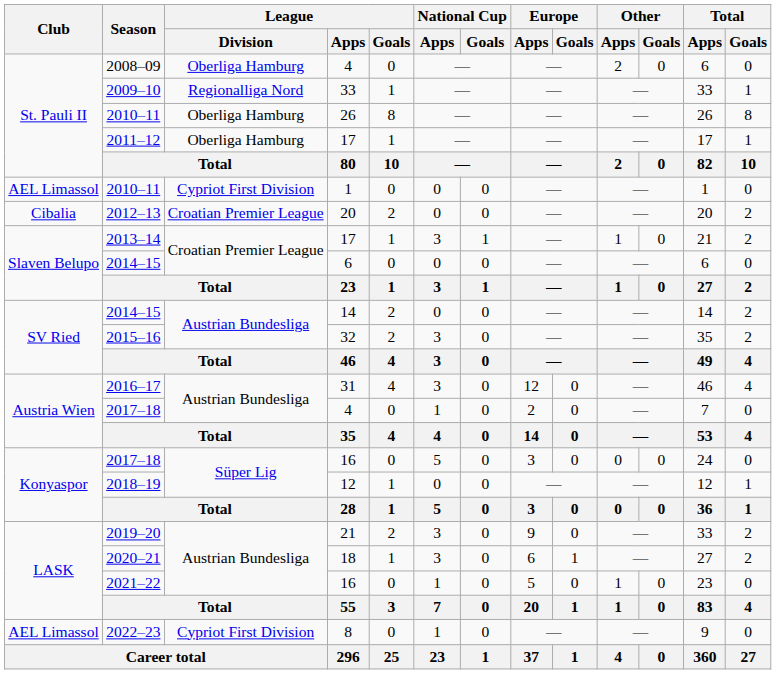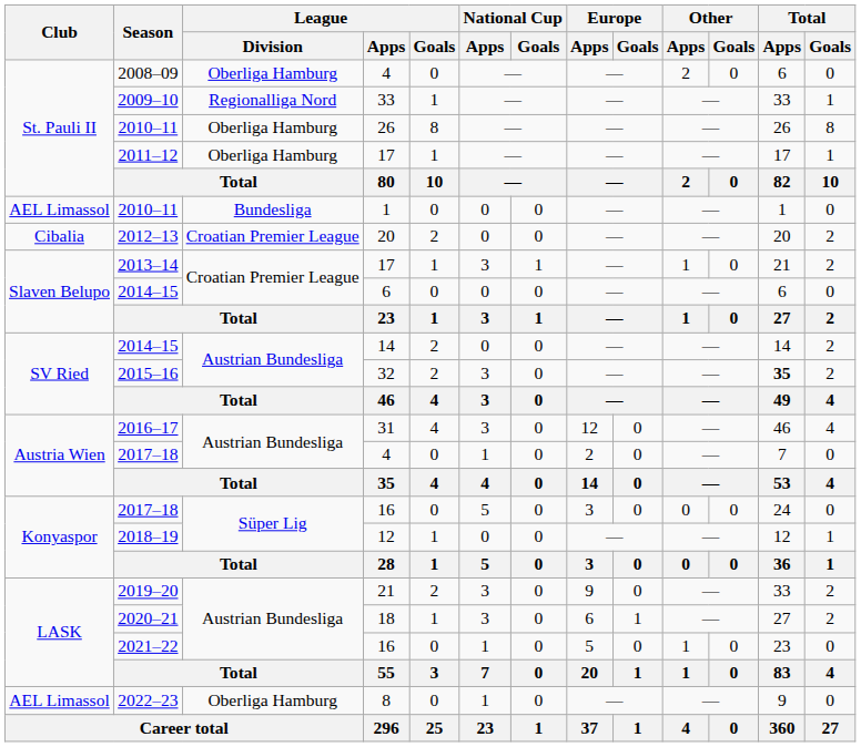 <table class="wikitable" style="text-align:center">
 <tr>
 <th rowspan="2">Club</th>
 <th rowspan="2">Season</th>
 <th colspan="3">League</th>
 <th colspan="2">National Cup</th>
 <th colspan="2">Europe</th>
 <th colspan="2">Other</th>
 <th colspan="2">Total</th>
 </tr>
 <tr>
 <th>Division</th>
 <th>Apps</th>
 <th>Goals</th>
 <th>Apps</th>
 <th>Goals</th>
 <th>Apps</th>
 <th>Goals</th>
 <th>Apps</th>
 <th>Goals</th>
 <th>Apps</th>
 <th>Goals</th>
 </tr>
 <tr>
 <td rowspan="5"><a href='#'>St. Pauli II</a></td>
 <td>2008–09</td>
 <td><a href='#'>Oberliga Hamburg</a></td>
 <td>4</td>
 <td>0</td>
 <td colspan="2">—</td>
 <td colspan="2">—</td>
 <td>2</td>
 <td>0</td>
 <td>6</td>
 <td>0</td>
 </tr>
 <tr>
 <td><a href='#'>2009–10</a></td>
 <td><a href='#'>Regionalliga Nord</a></td>
 <td>33</td>
 <td>1</td>
 <td colspan="2">—</td>
 <td colspan="2">—</td>
 <td colspan="2">—</td>
 <td>33</td>
 <td>1</td>
 </tr>
 <tr>
 <td><a href='#'>2010–11</a></td>
 <td>Oberliga Hamburg</td>
 <td>26</td>
 <td>8</td>
 <td colspan="2">—</td>
 <td colspan="2">—</td>
 <td colspan="2">—</td>
 <td>26</td>
 <td>8</td>
 </tr>
 <tr>
 <td><a href='#'>2011–12</a></td>
 <td>Oberliga Hamburg</td>
 <td>17</td>
 <td>1</td>
 <td colspan="2">—</td>
 <td colspan="2">—</td>
 <td colspan="2">—</td>
 <td>17</td>
 <td>1</td>
 </tr>
 <tr>
 <th colspan="2">Total</th>
 <th>80</th>
 <th>10</th>
 <th colspan="2">—</th>
 <th colspan="2">—</th>
 <th>2</th>
 <th>0</th>
 <th>82</th>
 <th>10</th>
 </tr>
 <tr>
 <td><a href='#'>AEL Limassol</a></td>
 <td><a href='#'>2010–11</a></td>
-<td><a href='#'>Cypriot First Division</a></td>
+<td><a href='#'>Bundesliga</a></td>
 <td>1</td>
 <td>0</td>
 <td>0</td>
 <td>0</td>
 <td colspan="2">—</td>
 <td colspan="2">—</td>
 <td>1</td>
 <td>0</td>
 </tr>
 <tr>
 <td><a href='#'>Cibalia</a></td>
 <td><a href='#'>2012–13</a></td>
 <td><a href='#'>Croatian Premier League</a></td>
 <td>20</td>
 <td>2</td>
 <td>0</td>
 <td>0</td>
 <td colspan="2">—</td>
 <td colspan="2">—</td>
 <td>20</td>
 <td>2</td>
 </tr>
 <tr>
 <td rowspan="3"><a href='#'>Slaven Belupo</a></td>
 <td><a href='#'>2013–14</a></td>
 <td rowspan="2">Croatian Premier League</td>
 <td>17</td>
 <td>1</td>
 <td>3</td>
 <td>1</td>
 <td colspan="2">—</td>
 <td>1</td>
 <td>0</td>
 <td>21</td>
 <td>2</td>
 </tr>
 <tr>
 <td><a href='#'>2014–15</a></td>
 <td>6</td>
 <td>0</td>
 <td>0</td>
 <td>0</td>
 <td colspan="2">—</td>
 <td colspan="2">—</td>
 <td>6</td>
 <td>0</td>
 </tr>
 <tr>
 <th colspan="2">Total</th>
 <th>23</th>
 <th>1</th>
 <th>3</th>
 <th>1</th>
 <th colspan="2">—</th>
 <th>1</th>
 <th>0</th>
 <th>27</th>
 <th>2</th>
 </tr>
 <tr>
 <td rowspan="3"><a href='#'>SV Ried</a></td>
 <td><a href='#'>2014–15</a></td>
 <td rowspan="2"><a href='#'>Austrian Bundesliga</a></td>
 <td>14</td>
 <td>2</td>
 <td>0</td>
 <td>0</td>
 <td colspan="2">—</td>
 <td colspan="2">—</td>
 <td>14</td>
 <td>2</td>
 </tr>
 <tr>
 <td><a href='#'>2015–16</a></td>
 <td>32</td>
 <td>2</td>
 <td>3</td>
 <td>0</td>
 <td colspan="2">—</td>
 <td colspan="2">—</td>
-<td>35</td>
+<td><strong>35</strong></td>
 <td>2</td>
 </tr>
 <tr>
 <th colspan="2">Total</th>
 <th>46</th>
 <th>4</th>
 <th>3</th>
 <th>0</th>
 <th colspan="2">—</th>
 <th colspan="2">—</th>
 <th>49</th>
 <th>4</th>
 </tr>
 <tr>
 <td rowspan="3"><a href='#'>Austria Wien</a></td>
 <td><a href='#'>2016–17</a></td>
 <td rowspan="2">Austrian Bundesliga</td>
 <td>31</td>
 <td>4</td>
 <td>3</td>
 <td>0</td>
 <td>12</td>
 <td>0</td>
 <td colspan="2">—</td>
 <td>46</td>
 <td>4</td>
 </tr>
 <tr>
 <td><a href='#'>2017–18</a></td>
 <td>4</td>
 <td>0</td>
 <td>1</td>
 <td>0</td>
 <td>2</td>
 <td>0</td>
 <td colspan="2">—</td>
 <td>7</td>
 <td>0</td>
 </tr>
 <tr>
 <th colspan="2">Total</th>
 <th>35</th>
 <th>4</th>
 <th>4</th>
 <th>0</th>
 <th>14</th>
 <th>0</th>
 <th colspan="2">—</th>
 <th>53</th>
 <th>4</th>
 </tr>
 <tr>
 <td rowspan="3"><a href='#'>Konyaspor</a></td>
 <td><a href='#'>2017–18</a></td>
 <td rowspan="2"><a href='#'>Süper Lig</a></td>
 <td>16</td>
 <td>0</td>
 <td>5</td>
 <td>0</td>
 <td>3</td>
 <td>0</td>
 <td>0</td>
 <td>0</td>
 <td>24</td>
 <td>0</td>
 </tr>
 <tr>
 <td><a href='#'>2018–19</a></td>
 <td>12</td>
 <td>1</td>
 <td>0</td>
 <td>0</td>
 <td colspan="2">—</td>
 <td colspan="2">—</td>
 <td>12</td>
 <td>1</td>
 </tr>
 <tr>
 <th colspan="2">Total</th>
 <th>28</th>
 <th>1</th>
 <th>5</th>
 <th>0</th>
 <th>3</th>
 <th>0</th>
 <th>0</th>
 <th>0</th>
 <th>36</th>
 <th>1</th>
 </tr>
 <tr>
 <td rowspan="4"><a href='#'>LASK</a></td>
 <td><a href='#'>2019–20</a></td>
 <td rowspan="3">Austrian Bundesliga</td>
 <td>21</td>
 <td>2</td>
 <td>3</td>
 <td>0</td>
 <td>9</td>
 <td>0</td>
 <td colspan="2">—</td>
 <td>33</td>
 <td>2</td>
 </tr>
 <tr>
 <td><a href='#'>2020–21</a></td>
 <td>18</td>
 <td>1</td>
 <td>3</td>
 <td>0</td>
 <td>6</td>
 <td>1</td>
 <td colspan="2">—</td>
 <td>27</td>
 <td>2</td>
 </tr>
 <tr>
 <td><a href='#'>2021–22</a></td>
 <td>16</td>
 <td>0</td>
 <td>1</td>
 <td>0</td>
 <td>5</td>
 <td>0</td>
 <td>1</td>
 <td>0</td>
 <td>23</td>
 <td>0</td>
 </tr>
 <tr>
 <th colspan="2">Total</th>
 <th>55</th>
 <th>3</th>
 <th>7</th>
 <th>0</th>
 <th>20</th>
 <th>1</th>
 <th>1</th>
 <th>0</th>
 <th>83</th>
 <th>4</th>
 </tr>
 <tr>
 <td><a href='#'>AEL Limassol</a></td>
 <td><a href='#'>2022–23</a></td>
-<td><a href='#'>Cypriot First Division</a></td>
+<td>Oberliga Hamburg</td>
 <td>8</td>
 <td>0</td>
 <td>1</td>
 <td>0</td>
 <td colspan="2">—</td>
 <td colspan="2">—</td>
 <td>9</td>
 <td>0</td>
 </tr>
 <tr>
 <th colspan="3">Career total</th>
 <th>296</th>
 <th>25</th>
 <th>23</th>
 <th>1</th>
 <th>37</th>
 <th>1</th>
 <th>4</th>
 <th>0</th>
 <th>360</th>
 <th>27</th>
 </tr>
 </table>
